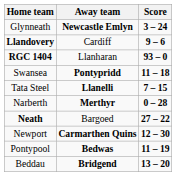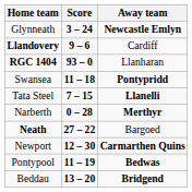 <table class="wikitable" style="text-align: center">
 <tr>
 <th>Home team</th>
+<th>Score</th>
 <th>Away team</th>
-<th>Score</th>
 </tr>
 <tr>
 <td>Glynneath</td>
+<td><strong>3 – 24</strong></td>
 <td><strong>Newcastle Emlyn</strong></td>
-<td><strong>3 – 24</strong></td>
 </tr>
 <tr>
 <td><strong>Llandovery</strong></td>
+<td><strong>9 – 6</strong></td>
 <td>Cardiff</td>
-<td><strong>9 – 6</strong></td>
 </tr>
 <tr>
 <td><strong>RGC 1404</strong></td>
+<td><strong>93 – 0</strong></td>
 <td>Llanharan</td>
-<td><strong>93 – 0</strong></td>
 </tr>
 <tr>
 <td>Swansea</td>
+<td><strong>11 – 18</strong></td>
 <td><strong>Pontypridd</strong></td>
-<td><strong>11 – 18</strong></td>
 </tr>
 <tr>
 <td>Tata Steel</td>
+<td><strong>7 – 15</strong></td>
 <td><strong>Llanelli</strong></td>
-<td><strong>7 – 15</strong></td>
 </tr>
 <tr>
 <td>Narberth</td>
+<td><strong>0 – 28</strong></td>
 <td><strong>Merthyr</strong></td>
-<td><strong>0 – 28</strong></td>
 </tr>
 <tr>
 <td><strong>Neath</strong></td>
+<td><strong>27 – 22</strong></td>
 <td>Bargoed</td>
-<td><strong>27 – 22</strong></td>
 </tr>
 <tr>
 <td>Newport</td>
+<td><strong>12 – 30</strong></td>
 <td><strong>Carmarthen Quins</strong></td>
-<td><strong>12 – 30</strong></td>
 </tr>
 <tr>
 <td>Pontypool</td>
+<td><strong>11 – 19</strong></td>
 <td><strong>Bedwas</strong></td>
-<td><strong>11 – 19</strong></td>
 </tr>
 <tr>
 <td>Beddau</td>
+<td><strong>13 – 20</strong></td>
 <td><strong>Bridgend</strong></td>
-<td><strong>13 – 20</strong></td>
 </tr>
 </table>
